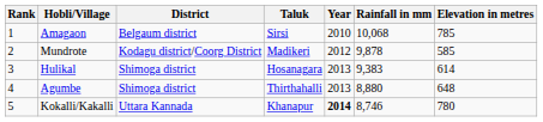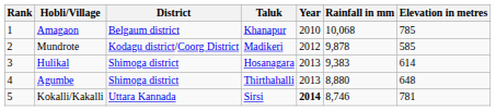 <table class="wikitable">
 <tr>
 <th>Rank</th>
 <th>Hobli/Village</th>
 <th>District</th>
 <th>Taluk</th>
 <th>Year</th>
 <th>Rainfall in mm</th>
 <th>Elevation in metres</th>
 </tr>
 <tr>
 <td>1</td>
 <td><a href='#'>Amagaon</a></td>
 <td><a href='#'>Belgaum district</a></td>
-<td><a href='#'>Sirsi</a></td>
+<td><a href='#'>Khanapur</a></td>
 <td>2010</td>
 <td>10,068</td>
 <td>785</td>
 </tr>
 <tr>
 <td>2</td>
 <td>Mundrote</td>
 <td><a href='#'>Kodagu district</a>/<a href='#'>Coorg District</a></td>
 <td><a href='#'>Madikeri</a></td>
 <td>2012</td>
 <td>9,878</td>
 <td>585</td>
 </tr>
 <tr>
 <td>3</td>
 <td><a href='#'>Hulikal</a></td>
 <td><a href='#'>Shimoga district</a></td>
 <td><a href='#'>Hosanagara</a></td>
 <td>2013</td>
 <td>9,383</td>
 <td>614</td>
 </tr>
 <tr>
 <td>4</td>
 <td><a href='#'>Agumbe</a></td>
 <td><a href='#'>Shimoga district</a></td>
 <td><a href='#'>Thirthahalli</a></td>
 <td>2013</td>
 <td>8,880</td>
 <td>648</td>
 </tr>
 <tr>
 <td>5</td>
 <td>Kokalli/Kakalli</td>
 <td><a href='#'>Uttara Kannada</a></td>
-<td><a href='#'>Khanapur</a></td>
+<td><a href='#'>Sirsi</a></td>
 <td><strong>2014</strong></td>
 <td>8,746</td>
-<td>780</td>
+<td>781</td>
 </tr>
 </table>
